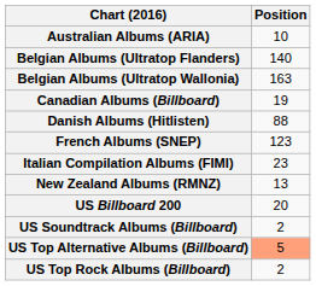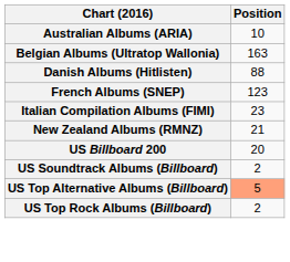 <table class="wikitable sortable plainrowheaders" style="text-align:center">
 <tr>
 <th scope="col">Chart (2016)</th>
 <th scope="col">Position</th>
 </tr>
 <tr>
 <th scope="row">Australian Albums (ARIA)</th>
 <td>10</td>
 </tr>
 <tr>
-<th scope="row">Belgian Albums (Ultratop Flanders)</th>
-<td>140</td>
-</tr>
-<tr>
 <th scope="row">Belgian Albums (Ultratop Wallonia)</th>
 <td>163</td>
-</tr>
-<tr>
-<th scope="row">Canadian Albums (<em>Billboard</em>)</th>
-<td>19</td>
 </tr>
 <tr>
 <th scope="row">Danish Albums (Hitlisten)</th>
 <td>88</td>
 </tr>
 <tr>
 <th scope="row">French Albums (SNEP)</th>
 <td>123</td>
 </tr>
 <tr>
 <th scope="row">Italian Compilation Albums (FIMI)</th>
 <td>23</td>
 </tr>
 <tr>
 <th scope="row">New Zealand Albums (RMNZ)</th>
-<td>13</td>
+<td>21</td>
 </tr>
 <tr>
 <th scope="row">US <em>Billboard</em> 200</th>
 <td>20</td>
 </tr>
 <tr>
 <th scope="row">US Soundtrack Albums (<em>Billboard</em>)</th>
 <td>2</td>
 </tr>
 <tr>
 <th scope="row">US Top Alternative Albums (<em>Billboard</em>)</th>
 <td style="background: lightsalmon;">5</td>
 </tr>
 <tr>
 <th scope="row">US Top Rock Albums (<em>Billboard</em>)</th>
 <td>2</td>
 </tr>
 </table>
